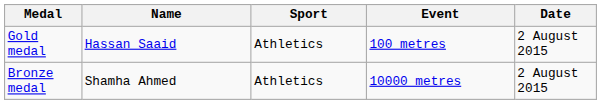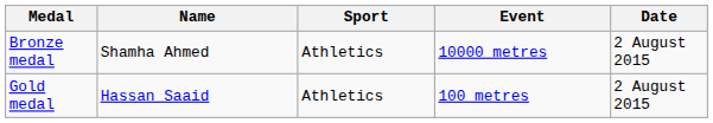 <table class="wikitable sortable" style="text-align:center; font-size:90%">
 <tr>
 <th width="65">Medal</th>
 <th width="150">Name</th>
 <th width="100">Sport</th>
 <th width="130">Event</th>
 <th width="70">Date</th>
 </tr>
 <tr>
+<td align=left><a href='#'>Bronze medal</a></td>
+<td align=left>Shamha Ahmed</td>
+<td align=left>Athletics</td>
+<td align=left><a href='#'>10000 metres</a></td>
+<td align=left>2 August 2015</td>
+</tr>
+<tr>
 <td align=left><a href='#'>Gold medal</a></td>
 <td align=left><a href='#'>Hassan Saaid</a></td>
 <td align=left>Athletics</td>
 <td align=left><a href='#'>100 metres</a></td>
 <td align=left>2 August 2015</td>
 </tr>
-<tr>
-<td align=left><a href='#'>Bronze medal</a></td>
-<td align=left>Shamha Ahmed</td>
-<td align=left>Athletics</td>
-<td align=left><a href='#'>10000 metres</a></td>
-<td align=left>2 August 2015</td>
-</tr>
 </table>
